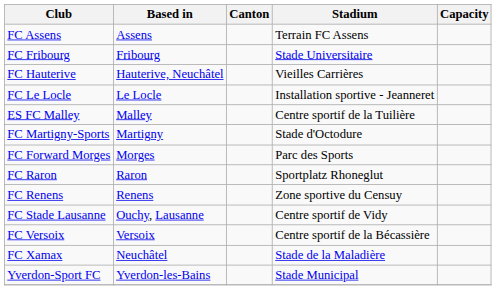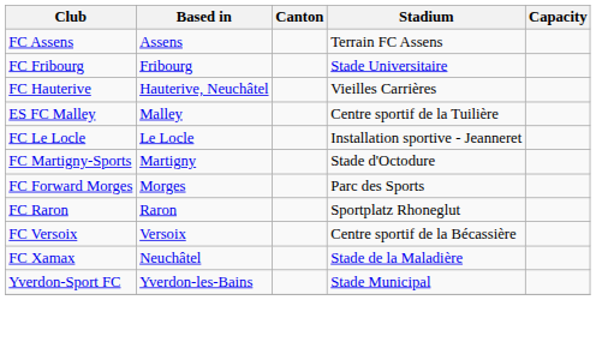 <table class="wikitable">
 <tr>
 <th>Club</th>
 <th>Based in</th>
 <th>Canton</th>
 <th>Stadium</th>
 <th>Capacity</th>
 </tr>
 <tr>
 <td><a href='#'>FC Assens</a></td>
 <td><a href='#'>Assens</a></td>
 <td></td>
 <td>Terrain FC Assens</td>
 <td></td>
 </tr>
 <tr>
 <td><a href='#'>FC Fribourg</a></td>
 <td><a href='#'>Fribourg</a></td>
 <td></td>
 <td><a href='#'>Stade Universitaire</a></td>
 <td></td>
 </tr>
 <tr>
 <td><a href='#'>FC Hauterive</a></td>
 <td><a href='#'>Hauterive, Neuchâtel</a></td>
 <td></td>
 <td>Vieilles Carrières</td>
 <td></td>
 </tr>
 <tr>
+<td><a href='#'>ES FC Malley</a></td>
+<td><a href='#'>Malley</a></td>
+<td></td>
+<td>Centre sportif de la Tuilière</td>
+<td></td>
+</tr>
+<tr>
 <td><a href='#'>FC Le Locle</a></td>
 <td><a href='#'>Le Locle</a></td>
 <td></td>
 <td>Installation sportive - Jeanneret</td>
-<td></td>
-</tr>
-<tr>
-<td><a href='#'>ES FC Malley</a></td>
-<td><a href='#'>Malley</a></td>
-<td></td>
-<td>Centre sportif de la Tuilière</td>
 <td></td>
 </tr>
 <tr>
 <td><a href='#'>FC Martigny-Sports</a></td>
 <td><a href='#'>Martigny</a></td>
 <td></td>
 <td>Stade d'Octodure</td>
 <td></td>
 </tr>
 <tr>
 <td><a href='#'>FC Forward Morges</a></td>
 <td><a href='#'>Morges</a></td>
 <td></td>
 <td>Parc des Sports</td>
 <td></td>
 </tr>
 <tr>
 <td><a href='#'>FC Raron</a></td>
 <td><a href='#'>Raron</a></td>
 <td></td>
 <td>Sportplatz Rhoneglut</td>
-<td></td>
-</tr>
-<tr>
-<td><a href='#'>FC Renens</a></td>
-<td><a href='#'>Renens</a></td>
-<td></td>
-<td>Zone sportive du Censuy</td>
-<td></td>
-</tr>
-<tr>
-<td><a href='#'>FC Stade Lausanne</a></td>
-<td><a href='#'>Ouchy</a>, <a href='#'>Lausanne</a></td>
-<td></td>
-<td>Centre sportif de Vidy</td>
 <td></td>
 </tr>
 <tr>
 <td><a href='#'>FC Versoix</a></td>
 <td><a href='#'>Versoix</a></td>
 <td></td>
 <td>Centre sportif de la Bécassière</td>
 <td></td>
 </tr>
 <tr>
 <td><a href='#'>FC Xamax</a></td>
 <td><a href='#'>Neuchâtel</a></td>
 <td></td>
 <td><a href='#'>Stade de la Maladière</a></td>
 <td></td>
 </tr>
 <tr>
 <td><a href='#'>Yverdon-Sport FC</a></td>
 <td><a href='#'>Yverdon-les-Bains</a></td>
 <td></td>
 <td><a href='#'>Stade Municipal</a></td>
 <td></td>
 </tr>
 <tr>
 </tr>
 </table>
